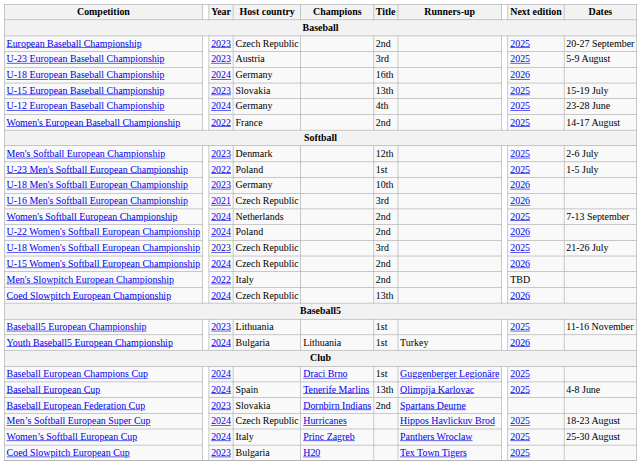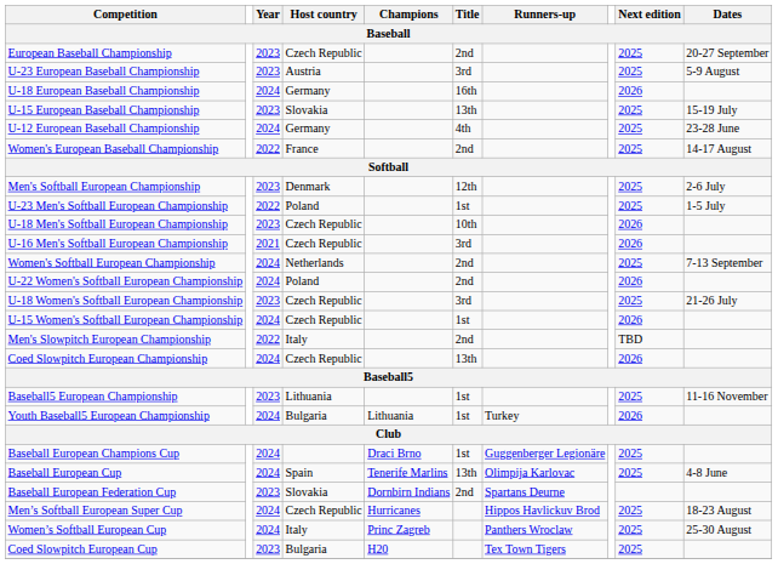 <table class="wikitable sortable">
 <tr>
 <th>Competition</th>
 <td width="1%" rowspan=1 style="background-color:#ffffff;"></td>
 <th>Year</th>
 <th>Host country</th>
 <th>Champions</th>
 <th>Title</th>
 <th>Runners-up</th>
 <td width="1%" rowspan=1 style="background-color:#ffffff;"></td>
 <th>Next edition</th>
 <th>Dates</th>
 </tr>
 <tr>
 <th colspan=10>Baseball</th>
 </tr>
 <tr>
 <td><a href='#'>European Baseball Championship</a></td>
 <td width="1%" rowspan=6 style="background-color:#ffffff;"></td>
 <td><a href='#'>2023</a></td>
 <td>Czech Republic</td>
 <td></td>
 <td>2nd</td>
 <td></td>
 <td width="1%" rowspan=6 style="background-color:#ffffff;"></td>
 <td><a href='#'>2025</a></td>
 <td>20-27 September</td>
 </tr>
 <tr>
 <td><a href='#'>U-23 European Baseball Championship</a></td>
 <td><a href='#'>2023</a></td>
 <td>Austria</td>
 <td></td>
 <td>3rd</td>
 <td></td>
 <td><a href='#'>2025</a></td>
 <td>5-9 August</td>
 </tr>
 <tr>
 <td><a href='#'>U-18 European Baseball Championship</a></td>
 <td><a href='#'>2024</a></td>
 <td>Germany</td>
 <td></td>
 <td>16th</td>
 <td></td>
 <td><a href='#'>2026</a></td>
 <td></td>
 </tr>
 <tr>
 <td><a href='#'>U-15 European Baseball Championship</a></td>
 <td><a href='#'>2023</a></td>
 <td>Slovakia</td>
 <td></td>
 <td>13th</td>
 <td></td>
 <td><a href='#'>2025</a></td>
 <td>15-19 July</td>
 </tr>
 <tr>
 <td><a href='#'>U-12 European Baseball Championship</a></td>
 <td><a href='#'>2024</a></td>
 <td>Germany</td>
 <td></td>
 <td>4th</td>
 <td></td>
 <td><a href='#'>2025</a></td>
 <td>23-28 June</td>
 </tr>
 <tr>
 <td><a href='#'>Women's European Baseball Championship</a></td>
 <td><a href='#'>2022</a></td>
 <td>France</td>
 <td></td>
 <td>2nd</td>
 <td></td>
 <td><a href='#'>2025</a></td>
 <td>14-17 August</td>
 </tr>
 <tr>
 <th colspan=10>Softball</th>
 </tr>
 <tr>
 <td><a href='#'>Men's Softball European Championship</a></td>
 <td width="1%" rowspan=10 style="background-color:#ffffff;"></td>
 <td><a href='#'>2023</a></td>
 <td>Denmark</td>
 <td></td>
 <td>12th</td>
 <td></td>
 <td width="1%" rowspan=10 style="background-color:#ffffff;"></td>
 <td><a href='#'>2025</a></td>
 <td>2-6 July</td>
 </tr>
 <tr>
 <td><a href='#'>U-23 Men's Softball European Championship</a></td>
 <td><a href='#'>2022</a></td>
 <td>Poland</td>
 <td></td>
 <td>1st</td>
 <td></td>
 <td><a href='#'>2025</a></td>
 <td>1-5 July</td>
 </tr>
 <tr>
 <td><a href='#'>U-18 Men's Softball European Championship</a></td>
 <td><a href='#'>2023</a></td>
-<td>Germany</td>
+<td>Czech Republic</td>
 <td></td>
 <td>10th</td>
 <td></td>
 <td><a href='#'>2026</a></td>
 <td></td>
 </tr>
 <tr>
 <td><a href='#'>U-16 Men's Softball European Championship</a></td>
 <td><a href='#'>2021</a></td>
 <td>Czech Republic</td>
 <td></td>
 <td>3rd</td>
 <td></td>
 <td><a href='#'>2026</a></td>
 <td></td>
 </tr>
 <tr>
 <td><a href='#'>Women's Softball European Championship</a></td>
 <td><a href='#'>2024</a></td>
 <td>Netherlands</td>
 <td></td>
 <td>2nd</td>
 <td></td>
 <td><a href='#'>2025</a></td>
 <td>7-13 September</td>
 </tr>
 <tr>
 <td><a href='#'>U-22 Women's Softball European Championship</a></td>
 <td><a href='#'>2024</a></td>
 <td>Poland</td>
 <td></td>
 <td>2nd</td>
 <td></td>
 <td><a href='#'>2026</a></td>
 <td></td>
 </tr>
 <tr>
 <td><a href='#'>U-18 Women's Softball European Championship</a></td>
-<td style="background: lightyellow;"><a href='#'>2023</a></td>
+<td><a href='#'>2023</a></td>
 <td>Czech Republic</td>
 <td></td>
 <td>3rd</td>
 <td></td>
 <td><a href='#'>2025</a></td>
 <td>21-26 July</td>
 </tr>
 <tr>
 <td><a href='#'>U-15 Women's Softball European Championship</a></td>
 <td><a href='#'>2024</a></td>
 <td>Czech Republic</td>
 <td></td>
-<td>2nd</td>
+<td>1st</td>
 <td></td>
 <td><a href='#'>2026</a></td>
 <td></td>
 </tr>
 <tr>
 <td><a href='#'>Men's Slowpitch European Championship</a></td>
 <td><a href='#'>2022</a></td>
 <td>Italy</td>
 <td></td>
 <td>2nd</td>
 <td></td>
 <td>TBD</td>
 <td></td>
 </tr>
 <tr>
 <td><a href='#'>Coed Slowpitch European Championship</a></td>
 <td><a href='#'>2024</a></td>
 <td>Czech Republic</td>
 <td></td>
 <td>13th</td>
 <td></td>
 <td><a href='#'>2026</a></td>
 <td></td>
 </tr>
 <tr>
 <th colspan=10>Baseball5</th>
 </tr>
 <tr>
 <td><a href='#'>Baseball5 European Championship</a></td>
 <td width="1%" rowspan=2 style="background-color:#ffffff;"></td>
 <td><a href='#'>2023</a></td>
 <td>Lithuania</td>
 <td></td>
 <td>1st</td>
 <td></td>
 <td width="1%" rowspan=2 style="background-color:#ffffff;"></td>
 <td><a href='#'>2025</a></td>
 <td>11-16 November</td>
 </tr>
 <tr>
 <td><a href='#'>Youth Baseball5 European Championship</a></td>
 <td><a href='#'>2024</a></td>
 <td>Bulgaria</td>
 <td> Lithuania</td>
 <td>1st</td>
 <td> Turkey</td>
 <td><a href='#'>2026</a></td>
 <td></td>
 </tr>
 <tr>
 <th colspan=10>Club</th>
 </tr>
 <tr>
 <td><a href='#'>Baseball European Champions Cup</a></td>
 <td width="1%" rowspan=6 style="background-color:#ffffff;"></td>
 <td><a href='#'>2024</a></td>
 <td></td>
 <td> <a href='#'>Draci Brno</a></td>
 <td>1st</td>
 <td> <a href='#'>Guggenberger Legionäre</a></td>
 <td width="1%" rowspan=6 style="background-color:#ffffff;"></td>
 <td><a href='#'>2025</a></td>
 <td></td>
 </tr>
 <tr>
 <td><a href='#'>Baseball European Cup</a></td>
 <td><a href='#'>2024</a></td>
 <td>Spain</td>
 <td> <a href='#'>Tenerife Marlins</a></td>
 <td>13th</td>
 <td> <a href='#'>Olimpija Karlovac</a></td>
 <td><a href='#'>2025</a></td>
 <td>4-8 June</td>
 </tr>
 <tr>
 <td><a href='#'>Baseball European Federation Cup</a></td>
 <td><a href='#'>2023</a></td>
 <td>Slovakia</td>
 <td> <a href='#'>Dornbirn Indians</a></td>
 <td>2nd</td>
 <td> <a href='#'>Spartans Deurne</a></td>
 <td></td>
 <td></td>
 </tr>
 <tr>
 <td><a href='#'>Men’s Softball European Super Cup</a></td>
 <td><a href='#'>2024</a></td>
 <td>Czech Republic</td>
 <td> <a href='#'>Hurricanes</a></td>
 <td></td>
 <td> <a href='#'>Hippos Havlickuv Brod</a></td>
 <td><a href='#'>2025</a></td>
 <td>18-23 August</td>
 </tr>
 <tr>
 <td><a href='#'>Women’s Softball European Cup</a></td>
 <td><a href='#'>2024</a></td>
 <td>Italy</td>
 <td> <a href='#'>Princ Zagreb</a></td>
 <td></td>
 <td> <a href='#'>Panthers Wroclaw</a></td>
 <td><a href='#'>2025</a></td>
 <td>25-30 August</td>
 </tr>
 <tr>
 <td><a href='#'>Coed Slowpitch European Cup</a></td>
 <td><a href='#'>2023</a></td>
 <td>Bulgaria</td>
 <td> <a href='#'>H20</a></td>
 <td></td>
 <td> <a href='#'>Tex Town Tigers </a></td>
 <td><a href='#'>2025</a></td>
 <td></td>
 </tr>
 <tr>
 </tr>
 </table>
